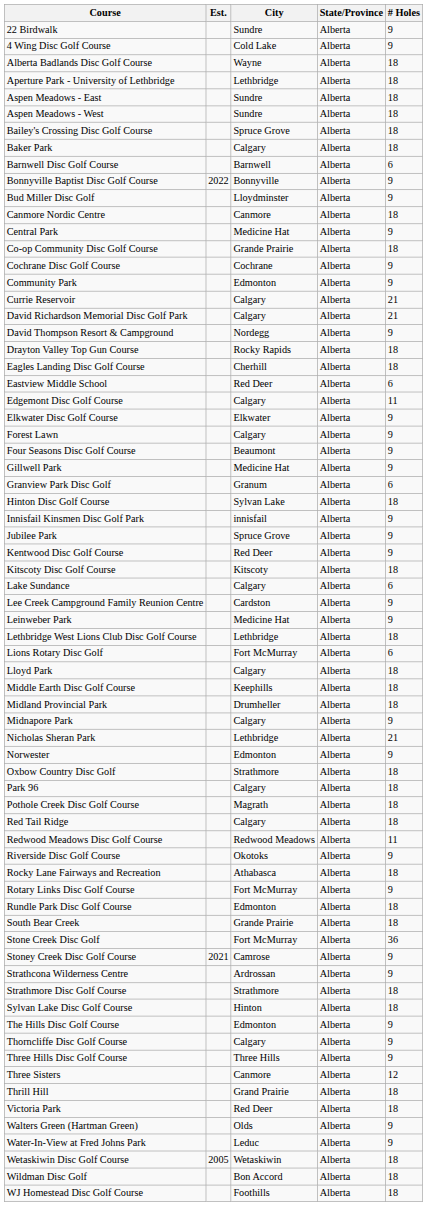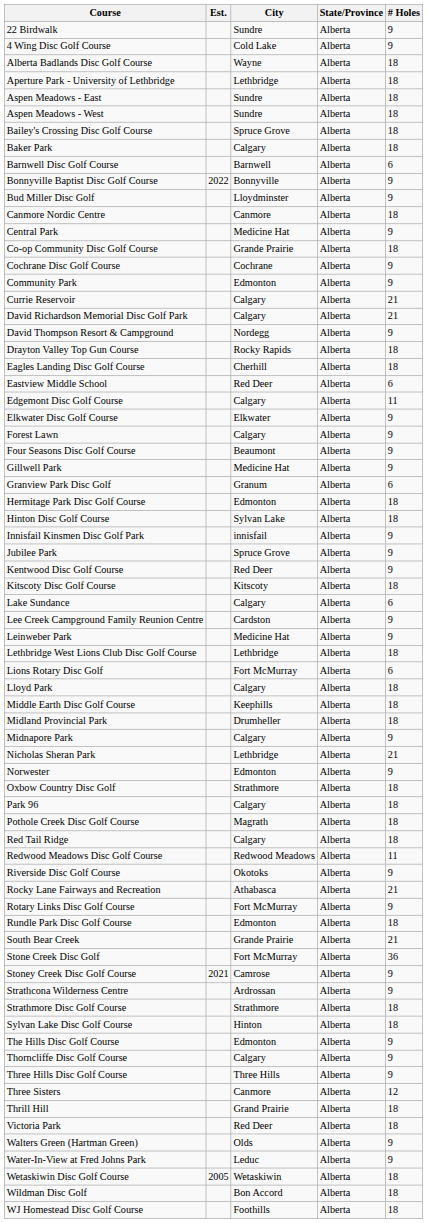 <table class="wikitable sortable" style="font-size: 90%">
 <tr>
 <th>Course</th>
 <th>Est.</th>
 <th>City</th>
 <th>State/Province</th>
 <th># Holes</th>
 </tr>
 <tr>
 <td>22 Birdwalk</td>
 <td></td>
 <td>Sundre</td>
 <td>Alberta</td>
 <td>9</td>
 </tr>
 <tr>
 <td>4 Wing Disc Golf Course</td>
 <td></td>
 <td>Cold Lake</td>
 <td>Alberta</td>
 <td>9</td>
 </tr>
 <tr>
 <td>Alberta Badlands Disc Golf Course</td>
 <td></td>
 <td>Wayne</td>
 <td>Alberta</td>
 <td>18</td>
 </tr>
 <tr>
 <td>Aperture Park - University of Lethbridge</td>
 <td></td>
 <td>Lethbridge</td>
 <td>Alberta</td>
 <td>18</td>
 </tr>
 <tr>
 <td>Aspen Meadows - East</td>
 <td></td>
 <td>Sundre</td>
 <td>Alberta</td>
 <td>18</td>
 </tr>
 <tr>
 <td>Aspen Meadows - West</td>
 <td></td>
 <td>Sundre</td>
 <td>Alberta</td>
 <td>18</td>
 </tr>
 <tr>
 <td>Bailey's Crossing Disc Golf Course</td>
 <td></td>
 <td>Spruce Grove</td>
 <td>Alberta</td>
 <td>18</td>
 </tr>
 <tr>
 <td>Baker Park</td>
 <td></td>
 <td>Calgary</td>
 <td>Alberta</td>
 <td>18</td>
 </tr>
 <tr>
 <td>Barnwell Disc Golf Course</td>
 <td></td>
 <td>Barnwell</td>
 <td>Alberta</td>
 <td>6</td>
 </tr>
 <tr>
 <td>Bonnyville Baptist Disc Golf Course</td>
 <td>2022</td>
 <td>Bonnyville</td>
 <td>Alberta</td>
 <td>9</td>
 </tr>
 <tr>
 <td>Bud Miller Disc Golf</td>
 <td></td>
 <td>Lloydminster</td>
 <td>Alberta</td>
 <td>9</td>
 </tr>
 <tr>
 <td>Canmore Nordic Centre</td>
 <td></td>
 <td>Canmore</td>
 <td>Alberta</td>
 <td>18</td>
 </tr>
 <tr>
 <td>Central Park</td>
 <td></td>
 <td>Medicine Hat</td>
 <td>Alberta</td>
 <td>9</td>
 </tr>
 <tr>
 <td>Co-op Community Disc Golf Course</td>
 <td></td>
 <td>Grande Prairie</td>
 <td>Alberta</td>
 <td>18</td>
 </tr>
 <tr>
 <td>Cochrane Disc Golf Course</td>
 <td></td>
 <td>Cochrane</td>
 <td>Alberta</td>
 <td>9</td>
 </tr>
 <tr>
 <td>Community Park</td>
 <td></td>
 <td>Edmonton</td>
 <td>Alberta</td>
 <td>9</td>
 </tr>
 <tr>
 <td>Currie Reservoir</td>
 <td></td>
 <td>Calgary</td>
 <td>Alberta</td>
 <td>21</td>
 </tr>
 <tr>
 <td>David Richardson Memorial Disc Golf Park</td>
 <td></td>
 <td>Calgary</td>
 <td>Alberta</td>
 <td>21</td>
 </tr>
 <tr>
 <td>David Thompson Resort & Campground</td>
 <td></td>
 <td>Nordegg</td>
 <td>Alberta</td>
 <td>9</td>
 </tr>
 <tr>
 <td>Drayton Valley Top Gun Course</td>
 <td></td>
 <td>Rocky Rapids</td>
 <td>Alberta</td>
 <td>18</td>
 </tr>
 <tr>
 <td>Eagles Landing Disc Golf Course</td>
 <td></td>
 <td>Cherhill</td>
 <td>Alberta</td>
 <td>18</td>
 </tr>
 <tr>
 <td>Eastview Middle School</td>
 <td></td>
 <td>Red Deer</td>
 <td>Alberta</td>
 <td>6</td>
 </tr>
 <tr>
 <td>Edgemont Disc Golf Course</td>
 <td></td>
 <td>Calgary</td>
 <td>Alberta</td>
 <td>11</td>
 </tr>
 <tr>
 <td>Elkwater Disc Golf Course</td>
 <td></td>
 <td>Elkwater</td>
 <td>Alberta</td>
 <td>9</td>
 </tr>
 <tr>
 <td>Forest Lawn</td>
 <td></td>
 <td>Calgary</td>
 <td>Alberta</td>
 <td>9</td>
 </tr>
 <tr>
 <td>Four Seasons Disc Golf Course</td>
 <td></td>
 <td>Beaumont</td>
 <td>Alberta</td>
 <td>9</td>
 </tr>
 <tr>
 <td>Gillwell Park</td>
 <td></td>
 <td>Medicine Hat</td>
 <td>Alberta</td>
 <td>9</td>
 </tr>
 <tr>
 <td>Granview Park Disc Golf</td>
 <td></td>
 <td>Granum</td>
 <td>Alberta</td>
 <td>6</td>
 </tr>
 <tr>
+<td>Hermitage Park Disc Golf Course</td>
+<td></td>
+<td>Edmonton</td>
+<td>Alberta</td>
+<td>18</td>
+</tr>
+<tr>
 <td>Hinton Disc Golf Course</td>
 <td></td>
 <td>Sylvan Lake</td>
 <td>Alberta</td>
 <td>18</td>
 </tr>
 <tr>
 <td>Innisfail Kinsmen Disc Golf Park</td>
 <td></td>
 <td>innisfail</td>
 <td>Alberta</td>
 <td>9</td>
 </tr>
 <tr>
 <td>Jubilee Park</td>
 <td></td>
 <td>Spruce Grove</td>
 <td>Alberta</td>
 <td>9</td>
 </tr>
 <tr>
 <td>Kentwood Disc Golf Course</td>
 <td></td>
 <td>Red Deer</td>
 <td>Alberta</td>
 <td>9</td>
 </tr>
 <tr>
 <td>Kitscoty Disc Golf Course</td>
 <td></td>
 <td>Kitscoty</td>
 <td>Alberta</td>
 <td>18</td>
 </tr>
 <tr>
 <td>Lake Sundance</td>
 <td></td>
 <td>Calgary</td>
 <td>Alberta</td>
 <td>6</td>
 </tr>
 <tr>
 <td>Lee Creek Campground Family Reunion Centre</td>
 <td></td>
 <td>Cardston</td>
 <td>Alberta</td>
 <td>9</td>
 </tr>
 <tr>
 <td>Leinweber Park</td>
 <td></td>
 <td>Medicine Hat</td>
 <td>Alberta</td>
 <td>9</td>
 </tr>
 <tr>
 <td>Lethbridge West Lions Club Disc Golf Course</td>
 <td></td>
 <td>Lethbridge</td>
 <td>Alberta</td>
 <td>18</td>
 </tr>
 <tr>
 <td>Lions Rotary Disc Golf</td>
 <td></td>
 <td>Fort McMurray</td>
 <td>Alberta</td>
 <td>6</td>
 </tr>
 <tr>
 <td>Lloyd Park</td>
 <td></td>
 <td>Calgary</td>
 <td>Alberta</td>
 <td>18</td>
 </tr>
 <tr>
 <td>Middle Earth Disc Golf Course</td>
 <td></td>
 <td>Keephills</td>
 <td>Alberta</td>
 <td>18</td>
 </tr>
 <tr>
 <td>Midland Provincial Park</td>
 <td></td>
 <td>Drumheller</td>
 <td>Alberta</td>
 <td>18</td>
 </tr>
 <tr>
 <td>Midnapore Park</td>
 <td></td>
 <td>Calgary</td>
 <td>Alberta</td>
 <td>9</td>
 </tr>
 <tr>
 <td>Nicholas Sheran Park</td>
 <td></td>
 <td>Lethbridge</td>
 <td>Alberta</td>
 <td>21</td>
 </tr>
 <tr>
 <td>Norwester</td>
 <td></td>
 <td>Edmonton</td>
 <td>Alberta</td>
 <td>9</td>
 </tr>
 <tr>
 <td>Oxbow Country Disc Golf</td>
 <td></td>
 <td>Strathmore</td>
 <td>Alberta</td>
 <td>18</td>
 </tr>
 <tr>
 <td>Park 96</td>
 <td></td>
 <td>Calgary</td>
 <td>Alberta</td>
 <td>18</td>
 </tr>
 <tr>
 <td>Pothole Creek Disc Golf Course</td>
 <td></td>
 <td>Magrath</td>
 <td>Alberta</td>
 <td>18</td>
 </tr>
 <tr>
 <td>Red Tail Ridge</td>
 <td></td>
 <td>Calgary</td>
 <td>Alberta</td>
 <td>18</td>
 </tr>
 <tr>
 <td>Redwood Meadows Disc Golf Course</td>
 <td></td>
 <td>Redwood Meadows</td>
 <td>Alberta</td>
 <td>11</td>
 </tr>
 <tr>
 <td>Riverside Disc Golf Course</td>
 <td></td>
 <td>Okotoks</td>
 <td>Alberta</td>
 <td>9</td>
 </tr>
 <tr>
 <td>Rocky Lane Fairways and Recreation</td>
 <td></td>
 <td>Athabasca</td>
 <td>Alberta</td>
-<td>18</td>
+<td>21</td>
 </tr>
 <tr>
 <td>Rotary Links Disc Golf Course</td>
 <td></td>
 <td>Fort McMurray</td>
 <td>Alberta</td>
 <td>9</td>
 </tr>
 <tr>
 <td>Rundle Park Disc Golf Course</td>
 <td></td>
 <td>Edmonton</td>
 <td>Alberta</td>
 <td>18</td>
 </tr>
 <tr>
 <td>South Bear Creek</td>
 <td></td>
 <td>Grande Prairie</td>
 <td>Alberta</td>
-<td>18</td>
+<td>21</td>
 </tr>
 <tr>
 <td>Stone Creek Disc Golf</td>
 <td></td>
 <td>Fort McMurray</td>
 <td>Alberta</td>
 <td>36</td>
 </tr>
 <tr>
 <td>Stoney Creek Disc Golf Course</td>
 <td>2021</td>
 <td>Camrose</td>
 <td>Alberta</td>
 <td>9</td>
 </tr>
 <tr>
 <td>Strathcona Wilderness Centre</td>
 <td></td>
 <td>Ardrossan</td>
 <td>Alberta</td>
 <td>9</td>
 </tr>
 <tr>
 <td>Strathmore Disc Golf Course</td>
 <td></td>
 <td>Strathmore</td>
 <td>Alberta</td>
 <td>18</td>
 </tr>
 <tr>
 <td>Sylvan Lake Disc Golf Course</td>
 <td></td>
 <td>Hinton</td>
 <td>Alberta</td>
 <td>18</td>
 </tr>
 <tr>
 <td>The Hills Disc Golf Course</td>
 <td></td>
 <td>Edmonton</td>
 <td>Alberta</td>
 <td>9</td>
 </tr>
 <tr>
 <td>Thorncliffe Disc Golf Course</td>
 <td></td>
 <td>Calgary</td>
 <td>Alberta</td>
 <td>9</td>
 </tr>
 <tr>
 <td>Three Hills Disc Golf Course</td>
 <td></td>
 <td>Three Hills</td>
 <td>Alberta</td>
 <td>9</td>
 </tr>
 <tr>
 <td>Three Sisters</td>
 <td></td>
 <td>Canmore</td>
 <td>Alberta</td>
 <td>12</td>
 </tr>
 <tr>
 <td>Thrill Hill</td>
 <td></td>
 <td>Grand Prairie</td>
 <td>Alberta</td>
 <td>18</td>
 </tr>
 <tr>
 <td>Victoria Park</td>
 <td></td>
 <td>Red Deer</td>
 <td>Alberta</td>
 <td>18</td>
 </tr>
 <tr>
 <td>Walters Green (Hartman Green)</td>
 <td></td>
 <td>Olds</td>
 <td>Alberta</td>
 <td>9</td>
 </tr>
 <tr>
 <td>Water-In-View at Fred Johns Park</td>
 <td></td>
 <td>Leduc</td>
 <td>Alberta</td>
 <td>9</td>
 </tr>
 <tr>
 <td>Wetaskiwin Disc Golf Course</td>
 <td>2005</td>
 <td>Wetaskiwin</td>
 <td>Alberta</td>
 <td>18</td>
 </tr>
 <tr>
 <td>Wildman Disc Golf</td>
 <td></td>
 <td>Bon Accord</td>
 <td>Alberta</td>
 <td>18</td>
 </tr>
 <tr>
 <td>WJ Homestead Disc Golf Course</td>
 <td></td>
 <td>Foothills</td>
 <td>Alberta</td>
 <td>18</td>
 </tr>
 </table>
